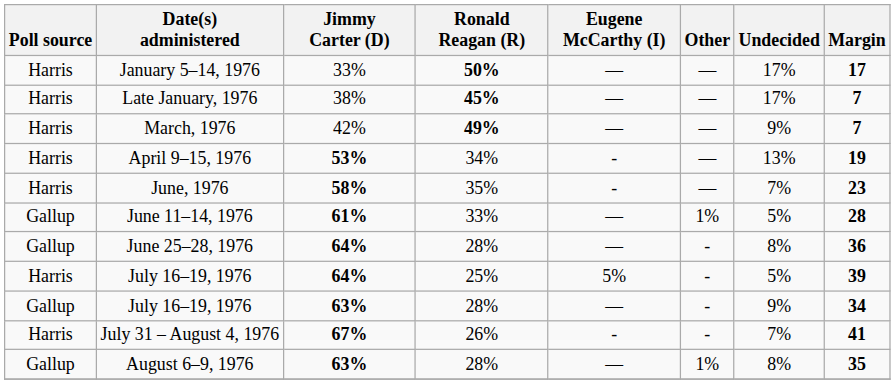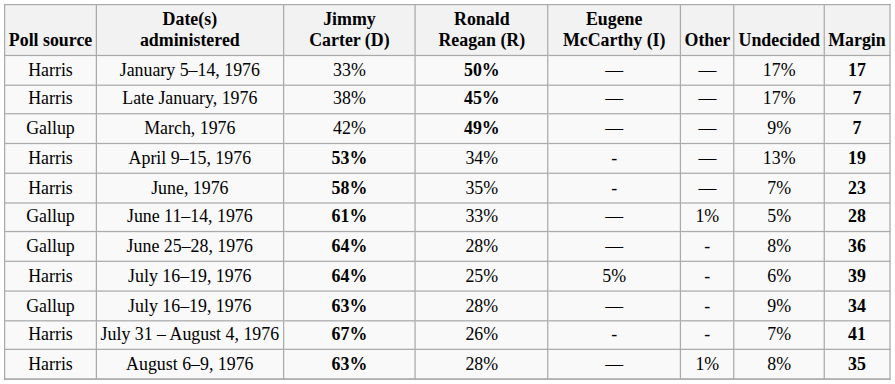 <table class="wikitable sortable" style="text-align:center;font-size:90%;line-height:17px">
 <tr valign= bottom>
 <th>Poll source</th>
 <th>Date(s)<br>administered</th>
 <th class="unsortable" style="width:100px;">Jimmy<br>Carter (D)</th>
 <th class="unsortable" style="width:100px;">Ronald<br>Reagan (R)</th>
 <th class="unsortable" style="width:100px;">Eugene<br>McCarthy (I)</th>
 <th class="unsortable">Other</th>
 <th class="unsortable">Undecided</th>
 <th>Margin</th>
 </tr>
 <tr>
 <td align="center">Harris</td>
 <td>January 5–14, 1976</td>
 <td align="center">33%</td>
 <td><strong>50%</strong></td>
 <td align="center">—</td>
 <td align="center">—</td>
 <td align="center">17%</td>
 <td><strong>17</strong></td>
 </tr>
 <tr>
 <td align="center">Harris</td>
 <td>Late January, 1976</td>
 <td align="center">38%</td>
 <td><strong>45%</strong></td>
 <td align="center">—</td>
 <td align="center">—</td>
 <td align="center">17%</td>
 <td><strong>7</strong></td>
 </tr>
 <tr>
-<td align="center">Harris</td>
+<td align="center">Gallup</td>
 <td>March, 1976</td>
 <td align="center">42%</td>
 <td><strong>49%</strong></td>
 <td align="center">—</td>
 <td align="center">—</td>
 <td align="center">9%</td>
 <td><strong>7</strong></td>
 </tr>
 <tr>
 <td align="center">Harris</td>
 <td>April 9–15, 1976</td>
 <td><strong>53%</strong></td>
 <td align="center">34%</td>
 <td align="center">-</td>
 <td align="center">—</td>
 <td align="center">13%</td>
 <td><strong>19</strong></td>
 </tr>
 <tr>
 <td align="center">Harris</td>
 <td>June, 1976</td>
 <td><strong>58%</strong></td>
 <td align="center">35%</td>
 <td align="center">-</td>
 <td align="center">—</td>
 <td align="center">7%</td>
 <td><strong>23</strong></td>
 </tr>
 <tr>
 <td align="center">Gallup</td>
 <td>June 11–14, 1976</td>
 <td><strong>61%</strong></td>
 <td align="center">33%</td>
 <td align="center">—</td>
 <td align="center">1%</td>
 <td align="center">5%</td>
 <td><strong>28</strong></td>
 </tr>
 <tr>
 <td align="center">Gallup</td>
 <td>June 25–28, 1976</td>
 <td><strong>64%</strong></td>
 <td align="center">28%</td>
 <td align="center">—</td>
 <td align="center">-</td>
 <td align="center">8%</td>
 <td><strong>36</strong></td>
 </tr>
 <tr>
 <td align="center">Harris</td>
 <td>July 16–19, 1976</td>
 <td><strong>64%</strong></td>
 <td align="center">25%</td>
 <td align="center">5%</td>
 <td align="center">-</td>
-<td align="center">5%</td>
+<td align="center">6%</td>
 <td><strong>39</strong></td>
 </tr>
 <tr>
 <td align="center">Gallup</td>
 <td>July 16–19, 1976</td>
 <td><strong>63%</strong></td>
 <td align="center">28%</td>
 <td align="center">—</td>
 <td align="center">-</td>
 <td align="center">9%</td>
 <td><strong>34</strong></td>
 </tr>
 <tr>
 <td align="center">Harris</td>
 <td>July 31 – August 4, 1976</td>
 <td><strong>67%</strong></td>
 <td align="center">26%</td>
 <td align="center">-</td>
 <td align="center">-</td>
 <td align="center">7%</td>
 <td><strong>41</strong></td>
 </tr>
 <tr>
-<td align="center">Gallup</td>
+<td align="center">Harris</td>
 <td>August 6–9, 1976</td>
 <td><strong>63%</strong></td>
 <td align="center">28%</td>
 <td align="center">—</td>
 <td align="center">1%</td>
 <td align="center">8%</td>
 <td><strong>35</strong></td>
 </tr>
 <tr>
 </tr>
 </table>
